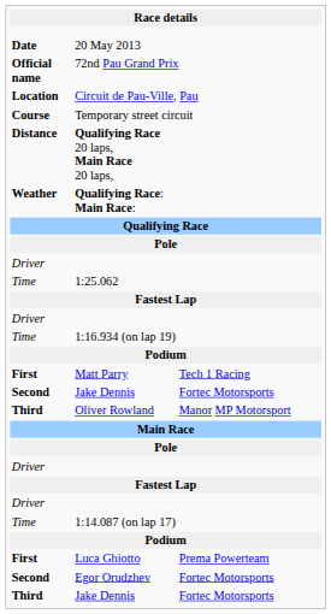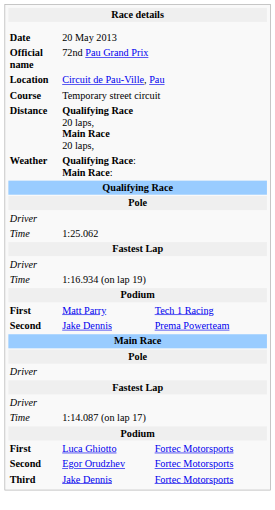 <table class="infobox" align="right" cellpadding="2" style="float:right; width: 26em; ">
 <tr>
 <th colspan="3" bgcolor="#efefef">Race details</th>
 </tr>
 <tr>
 <td colspan="3" style="text-align:center;"></td>
 </tr>
 <tr>
 <td colspan="3" style="text-align:center;"></td>
 </tr>
 <tr>
 <td style="width: 20%;"><strong>Date</strong></td>
 <td>20 May 2013</td>
 </tr>
 <tr>
 <td><strong>Official name</strong></td>
 <td colspan=2>72nd <a href='#'>Pau Grand Prix</a></td>
 </tr>
 <tr>
 <td><strong>Location</strong></td>
 <td colspan=2><a href='#'>Circuit de Pau-Ville</a>, <a href='#'>Pau</a></td>
 </tr>
 <tr>
 <td><strong>Course</strong></td>
 <td colspan=2>Temporary street circuit<br></td>
 </tr>
 <tr>
 <td><strong>Distance</strong></td>
 <td colspan=2><strong>Qualifying Race</strong><br>20 laps, <br><strong>Main Race</strong><br>20 laps, </td>
 </tr>
 <tr>
 <td><strong>Weather</strong></td>
 <td colspan=2><strong>Qualifying Race</strong>:<br><strong>Main Race</strong>:</td>
 </tr>
 <tr>
 <td colspan="3" style="text-align:center; background-color:#99ccff"><strong>Qualifying Race</strong></td>
 </tr>
 <tr>
 <th colspan="3" bgcolor="#efefef">Pole</th>
 </tr>
 <tr>
 <td><em>Driver</em></td>
 <td></td>
 <td></td>
 </tr>
 <tr>
 <td><em>Time</em></td>
 <td colspan=2>1:25.062</td>
 </tr>
 <tr>
 <th colspan="3" bgcolor="#efefef">Fastest Lap</th>
 </tr>
 <tr>
 <td><em>Driver</em></td>
 <td></td>
 <td></td>
 </tr>
 <tr>
 <td><em>Time</em></td>
 <td colspan=2>1:16.934 (on lap 19)</td>
 </tr>
 <tr>
 <th colspan="3" bgcolor="#efefef">Podium</th>
 </tr>
 <tr>
 <td><strong>First</strong></td>
 <td> <a href='#'>Matt Parry</a></td>
 <td><a href='#'>Tech 1 Racing</a></td>
 </tr>
 <tr>
 <td><strong>Second</strong></td>
 <td> <a href='#'>Jake Dennis</a></td>
-<td><a href='#'>Fortec Motorsports</a></td>
-</tr>
-<tr>
-<td><strong>Third</strong></td>
-<td> <a href='#'>Oliver Rowland</a></td>
-<td><a href='#'>Manor</a> <a href='#'>MP Motorsport</a></td>
+<td><a href='#'>Prema Powerteam</a></td>
 </tr>
 <tr>
 <td colspan="3" style="text-align:center; background-color:#99ccff"><strong>Main Race</strong></td>
 </tr>
 <tr>
 <th colspan="3" bgcolor="#efefef">Pole</th>
 </tr>
 <tr>
 <td><em>Driver</em></td>
 <td></td>
 <td></td>
 </tr>
 <tr>
 <th colspan="3" bgcolor="#efefef">Fastest Lap</th>
 </tr>
 <tr>
 <td><em>Driver</em></td>
 <td></td>
 <td></td>
 </tr>
 <tr>
 <td><em>Time</em></td>
 <td colspan=2>1:14.087 (on lap 17)</td>
 </tr>
 <tr>
 <th colspan="3" bgcolor="#efefef">Podium</th>
 </tr>
 <tr>
 <td><strong>First</strong></td>
 <td> <a href='#'>Luca Ghiotto</a></td>
-<td><a href='#'>Prema Powerteam</a></td>
+<td><a href='#'>Fortec Motorsports</a></td>
 </tr>
 <tr>
 <td><strong>Second</strong></td>
 <td> <a href='#'>Egor Orudzhev</a></td>
 <td><a href='#'>Fortec Motorsports</a></td>
 </tr>
 <tr>
 <td><strong>Third</strong></td>
 <td> <a href='#'>Jake Dennis</a></td>
 <td><a href='#'>Fortec Motorsports</a></td>
 </tr>
 </table>
